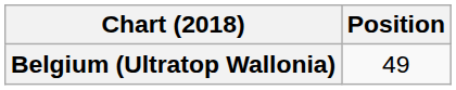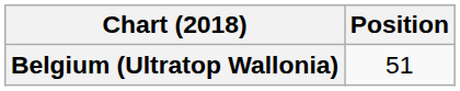 <table class="wikitable plainrowheaders" style="text-align:center;">
 <tr>
 <th>Chart (2018)</th>
 <th>Position</th>
 </tr>
 <tr>
 <th scope="row">Belgium (Ultratop Wallonia)</th>
-<td>49</td>
+<td>51</td>
 </tr>
 </table>
